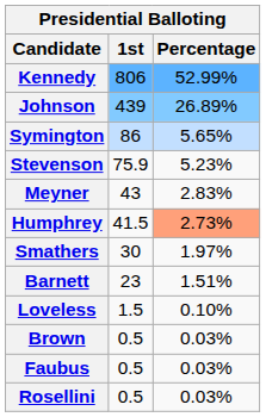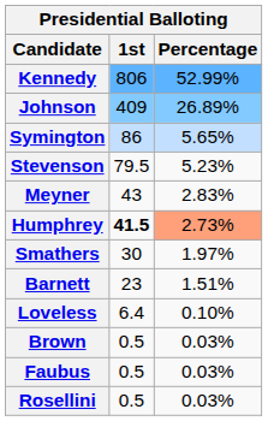 <table class="wikitable sortable" style="text-align:center">
 <tr>
 <th colspan="3"><strong>Presidential Balloting</strong></th>
 </tr>
 <tr>
 <th>Candidate</th>
 <th>1st</th>
 <th>Percentage</th>
 </tr>
 <tr>
 <th><a href='#'>Kennedy</a></th>
 <td style="background:#5cb3ff">806</td>
 <td style="background:#5cb3ff">52.99%</td>
 </tr>
 <tr>
 <th><a href='#'>Johnson</a></th>
-<td style="background:#82caff">439</td>
+<td style="background:#82caff">409</td>
 <td style="background:#82caff">26.89%</td>
 </tr>
 <tr>
 <th><a href='#'>Symington</a></th>
 <td style="background:#c2dfff">86</td>
 <td style="background:#c2dfff">5.65%</td>
 </tr>
 <tr>
 <th><a href='#'>Stevenson</a></th>
-<td>75.9</td>
+<td>79.5</td>
 <td>5.23%</td>
 </tr>
 <tr>
 <th><a href='#'>Meyner</a></th>
 <td>43</td>
 <td>2.83%</td>
 </tr>
 <tr>
 <th><a href='#'>Humphrey</a></th>
-<td>41.5</td>
+<td><strong>41.5</strong></td>
 <td style="background: lightsalmon;">2.73%</td>
 </tr>
 <tr>
 <th><a href='#'>Smathers</a></th>
 <td>30</td>
 <td>1.97%</td>
 </tr>
 <tr>
 <th><a href='#'>Barnett</a></th>
 <td>23</td>
 <td>1.51%</td>
 </tr>
 <tr>
 <th><a href='#'>Loveless</a></th>
-<td>1.5</td>
+<td>6.4</td>
 <td>0.10%</td>
 </tr>
 <tr>
 <th><a href='#'>Brown</a></th>
 <td>0.5</td>
 <td>0.03%</td>
 </tr>
 <tr>
 <th><a href='#'>Faubus</a></th>
 <td>0.5</td>
 <td>0.03%</td>
 </tr>
 <tr>
 <th><a href='#'>Rosellini</a></th>
 <td>0.5</td>
 <td>0.03%</td>
 </tr>
 </table>
